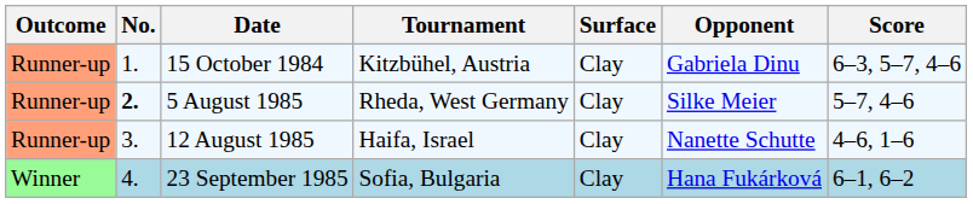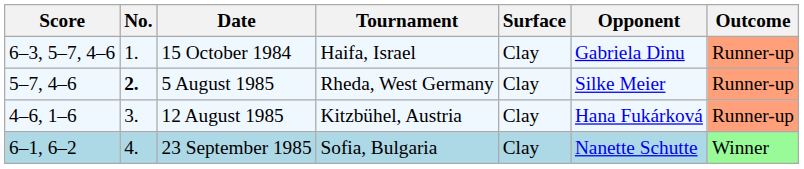 <table class="wikitable" style="font-size:95%">
 <tr>
-<th>Outcome</th>
+<th>Score</th>
 <th>No.</th>
 <th>Date</th>
 <th>Tournament</th>
 <th>Surface</th>
 <th>Opponent</th>
-<th>Score</th>
+<th>Outcome</th>
 </tr>
 <tr style="background:#f0f8ff;">
-<td style="background:#ffa07a;">Runner-up</td>
+<td>6–3, 5–7, 4–6</td>
 <td>1.</td>
 <td>15 October 1984</td>
-<td>Kitzbühel, Austria</td>
+<td>Haifa, Israel</td>
 <td>Clay</td>
 <td> <a href='#'>Gabriela Dinu</a></td>
-<td>6–3, 5–7, 4–6</td>
+<td style="background:#ffa07a;">Runner-up</td>
 </tr>
 <tr style="background:#f0f8ff;">
-<td style="background:#ffa07a;">Runner-up</td>
+<td>5–7, 4–6</td>
 <td><strong>2.</strong></td>
 <td>5 August 1985</td>
 <td>Rheda, West Germany</td>
 <td>Clay</td>
 <td> <a href='#'>Silke Meier</a></td>
-<td>5–7, 4–6</td>
+<td style="background:#ffa07a;">Runner-up</td>
 </tr>
 <tr style="background:#f0f8ff;">
-<td style="background:#ffa07a;">Runner-up</td>
+<td>4–6, 1–6</td>
 <td>3.</td>
 <td>12 August 1985</td>
-<td>Haifa, Israel</td>
+<td>Kitzbühel, Austria</td>
 <td>Clay</td>
-<td> <a href='#'>Nanette Schutte</a></td>
-<td>4–6, 1–6</td>
+<td> <a href='#'>Hana Fukárková</a></td>
+<td style="background:#ffa07a;">Runner-up</td>
 </tr>
 <tr style="background:lightblue;">
-<td style="background:#98fb98;">Winner</td>
+<td>6–1, 6–2</td>
 <td>4.</td>
 <td>23 September 1985</td>
 <td>Sofia, Bulgaria</td>
 <td>Clay</td>
-<td> <a href='#'>Hana Fukárková</a></td>
-<td>6–1, 6–2</td>
+<td> <a href='#'>Nanette Schutte</a></td>
+<td style="background:#98fb98;">Winner</td>
 </tr>
 </table>
